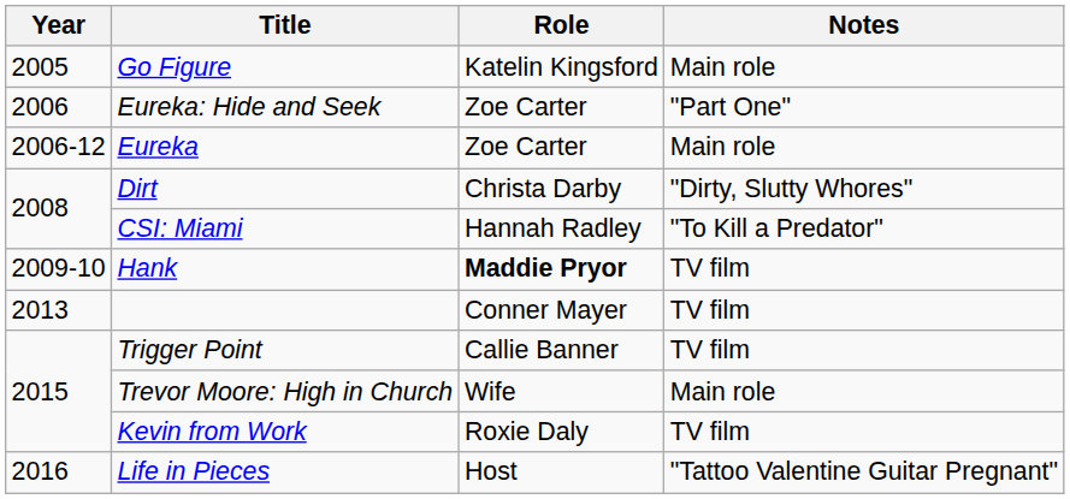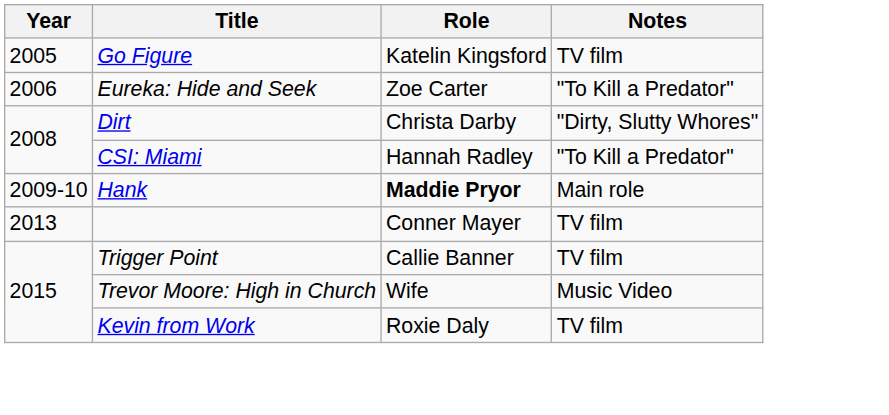 <table class="wikitable sortable">
 <tr>
 <th>Year</th>
 <th>Title</th>
 <th>Role</th>
 <th class="unsortable">Notes</th>
 </tr>
 <tr>
 <td>2005</td>
 <td><em><a href='#'>Go Figure</a></em></td>
 <td>Katelin Kingsford</td>
-<td>Main role</td>
+<td>TV film</td>
 </tr>
 <tr>
 <td>2006</td>
 <td><em>Eureka: Hide and Seek</em></td>
 <td>Zoe Carter</td>
-<td>"Part One"</td>
-</tr>
-<tr>
-<td>2006-12</td>
-<td><em><a href='#'>Eureka</a></em></td>
-<td>Zoe Carter</td>
-<td>Main role</td>
+<td>"To Kill a Predator"</td>
 </tr>
 <tr>
 <td rowspan="2">2008</td>
 <td><em><a href='#'>Dirt</a></em></td>
 <td>Christa Darby</td>
 <td>"Dirty, Slutty Whores"</td>
 </tr>
 <tr>
 <td><em><a href='#'>CSI: Miami</a></em></td>
 <td>Hannah Radley</td>
 <td>"To Kill a Predator"</td>
 </tr>
 <tr>
 <td>2009-10</td>
 <td><em><a href='#'>Hank</a></em></td>
 <td><strong>Maddie Pryor</strong></td>
-<td>TV film</td>
+<td>Main role</td>
 </tr>
 <tr>
 <td>2013</td>
 <td><em></em></td>
 <td>Conner Mayer</td>
 <td>TV film</td>
 </tr>
 <tr>
 <td rowspan="3">2015</td>
 <td><em>Trigger Point</em></td>
 <td>Callie Banner</td>
 <td>TV film</td>
 </tr>
 <tr>
 <td><em>Trevor Moore: High in Church</em></td>
 <td>Wife</td>
-<td>Main role</td>
+<td>Music Video</td>
 </tr>
 <tr>
 <td><em><a href='#'>Kevin from Work</a></em></td>
 <td>Roxie Daly</td>
 <td>TV film</td>
 </tr>
-<tr>
-<td>2016</td>
-<td><em><a href='#'>Life in Pieces</a></em></td>
-<td>Host</td>
-<td>"Tattoo Valentine Guitar Pregnant"</td>
-</tr>
 </table>
